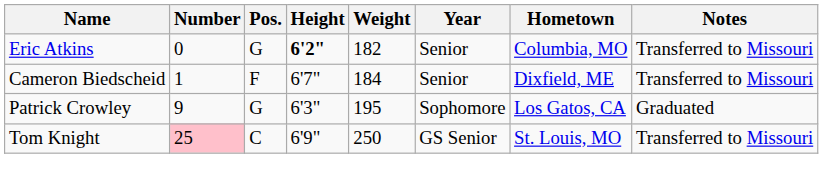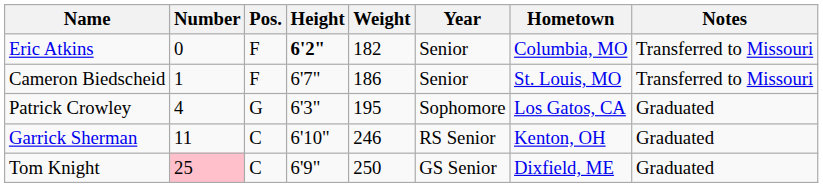 <table class="wikitable sortable" border="1">
 <tr>
 <th>Name</th>
 <th>Number</th>
 <th>Pos.</th>
 <th>Height</th>
 <th>Weight</th>
 <th>Year</th>
 <th>Hometown</th>
 <th class="unsortable">Notes</th>
 </tr>
 <tr>
 <td><a href='#'>Eric Atkins</a></td>
 <td>0</td>
-<td>G</td>
+<td>F</td>
 <td><strong>6'2"</strong></td>
 <td>182</td>
 <td>Senior</td>
 <td><a href='#'>Columbia, MO</a></td>
 <td>Transferred to <a href='#'>Missouri</a></td>
 </tr>
 <tr>
 <td>Cameron Biedscheid</td>
 <td>1</td>
 <td>F</td>
 <td>6'7"</td>
-<td>184</td>
+<td>186</td>
 <td>Senior</td>
-<td><a href='#'>Dixfield, ME</a></td>
+<td><a href='#'>St. Louis, MO</a></td>
 <td>Transferred to <a href='#'>Missouri</a></td>
 </tr>
 <tr>
 <td>Patrick Crowley</td>
-<td>9</td>
+<td>4</td>
 <td>G</td>
 <td>6'3"</td>
 <td>195</td>
 <td>Sophomore</td>
 <td><a href='#'>Los Gatos, CA</a></td>
+<td>Graduated</td>
+</tr>
+<tr>
+<td><a href='#'>Garrick Sherman</a></td>
+<td>11</td>
+<td>C</td>
+<td>6'10"</td>
+<td>246</td>
+<td>RS Senior</td>
+<td><a href='#'>Kenton, OH</a></td>
 <td>Graduated</td>
 </tr>
 <tr>
 <td>Tom Knight</td>
 <td style="background: pink;">25</td>
 <td>C</td>
 <td>6'9"</td>
 <td>250</td>
 <td>GS Senior</td>
-<td><a href='#'>St. Louis, MO</a></td>
-<td>Transferred to <a href='#'>Missouri</a></td>
+<td><a href='#'>Dixfield, ME</a></td>
+<td>Graduated</td>
 </tr>
 </table>
